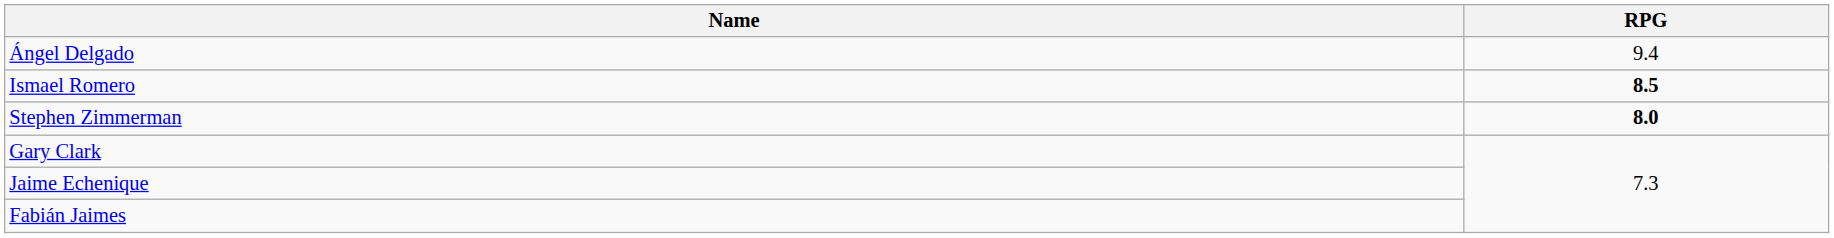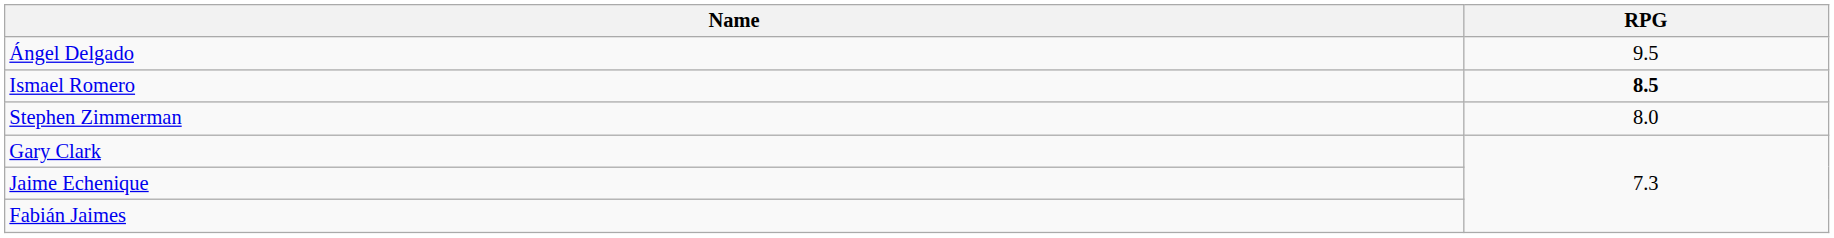 <table class=wikitable width="90%">
 <tr>
 <th width="80%">Name</th>
 <th width="20%">RPG</th>
 </tr>
 <tr>
 <td> <a href='#'>Ángel Delgado</a></td>
-<td align=center>9.4</td>
+<td align=center>9.5</td>
 </tr>
 <tr>
 <td> <a href='#'>Ismael Romero</a></td>
 <td align=center><strong>8.5</strong></td>
 </tr>
 <tr>
 <td> <a href='#'>Stephen Zimmerman</a></td>
-<td align=center><strong>8.0</strong></td>
+<td align=center>8.0</td>
 </tr>
 <tr>
 <td> <a href='#'>Gary Clark</a></td>
 <td align=center rowspan=3>7.3</td>
 </tr>
 <tr>
 <td> <a href='#'>Jaime Echenique</a></td>
 </tr>
 <tr>
 <td> <a href='#'>Fabián Jaimes</a></td>
 </tr>
 </table>
